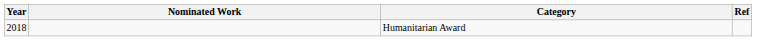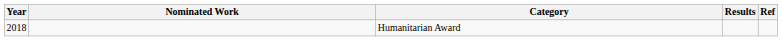 <table class="wikitable">
 <tr>
 <th scope="col" style="width:1em;">Year</th>
 <th scope="col" style="width:35em;">Nominated Work</th>
 <th scope="col" style="width:35em;">Category</th>
+<th scope="col" style="width:1em;">Results</th>
 <th scope="col" style="width:1em;">Ref</th>
 </tr>
 <tr>
 <td>2018</td>
 <td></td>
 <td>Humanitarian Award</td>
 <td></td>
+<td></td>
 </tr>
 </table>
